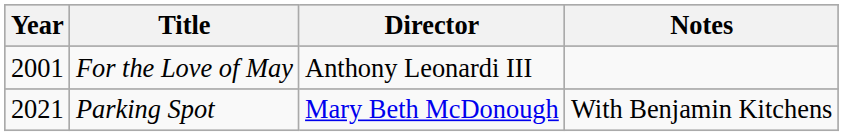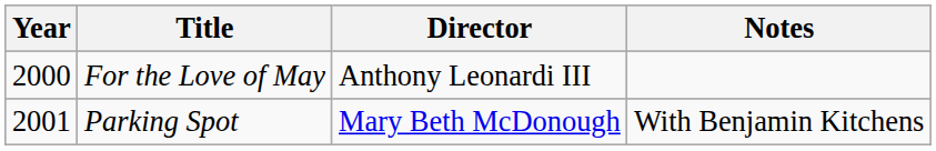 <table class="wikitable">
 <tr>
 <th>Year</th>
 <th>Title</th>
 <th>Director</th>
 <th>Notes</th>
 </tr>
 <tr>
-<td>2001</td>
+<td>2000</td>
 <td><em>For the Love of May</em></td>
 <td>Anthony Leonardi III</td>
 <td></td>
 </tr>
 <tr>
-<td>2021</td>
+<td>2001</td>
 <td><em>Parking Spot</em></td>
 <td><a href='#'>Mary Beth McDonough</a></td>
 <td>With Benjamin Kitchens</td>
 </tr>
 </table>
